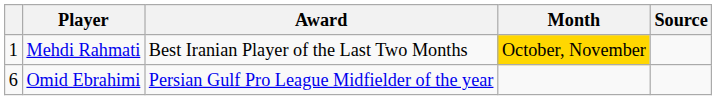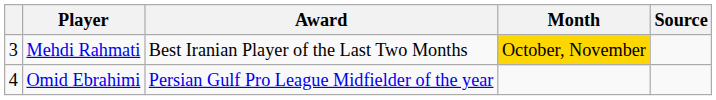 <table class="wikitable sortable" style="text-align:left; font-size:95%;">
 <tr>
 <th></th>
 <th>Player</th>
 <th>Award</th>
 <th>Month</th>
 <th>Source</th>
 </tr>
 <tr>
-<td align=center>1</td>
+<td align=center>3</td>
 <td> <a href='#'>Mehdi Rahmati</a></td>
 <td>Best Iranian Player of the Last Two Months</td>
 <td style="background: gold;">October, November</td>
 <td align=center></td>
 </tr>
 <tr>
-<td align=center>6</td>
+<td align=center>4</td>
 <td> <a href='#'>Omid Ebrahimi</a></td>
 <td><a href='#'>Persian Gulf Pro League Midfielder of the year</a></td>
 <td></td>
 <td align=center></td>
 </tr>
 </table>
